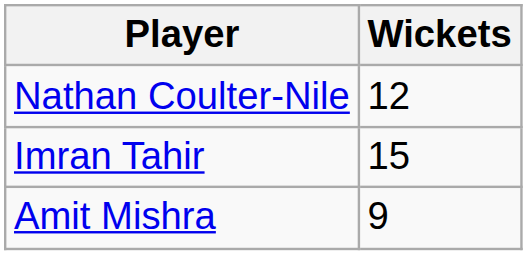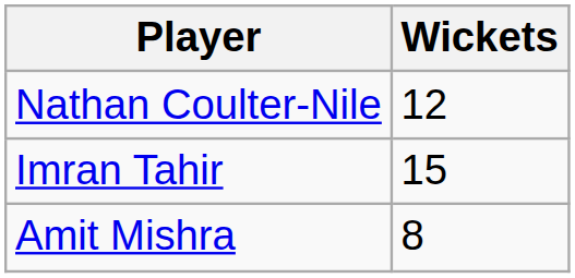 <table class="wikitable">
 <tr>
 <th>Player</th>
 <th>Wickets</th>
 </tr>
 <tr>
 <td><a href='#'>Nathan Coulter-Nile</a></td>
 <td>12</td>
 </tr>
 <tr>
 <td><a href='#'>Imran Tahir</a></td>
 <td>15</td>
 </tr>
 <tr>
 <td><a href='#'>Amit Mishra</a></td>
-<td>9</td>
+<td>8</td>
 </tr>
 </table>
